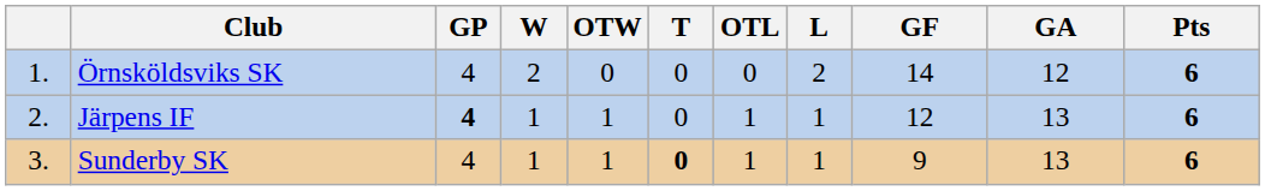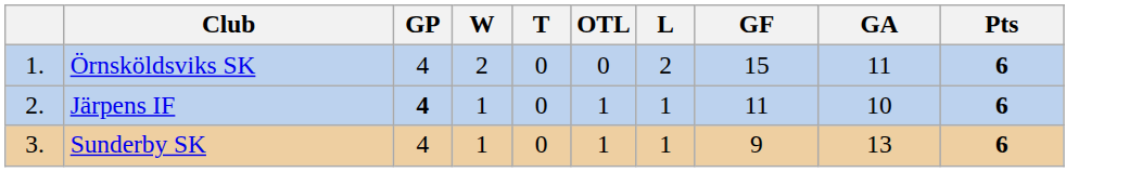 <table class="wikitable">
 <tr>
 <th width="30"></th>
 <th width="200">Club</th>
 <th width="30">GP</th>
 <th width="30">W</th>
-<th width="30">OTW</th>
 <th width="30">T</th>
 <th width="30">OTL</th>
 <th width="30">L</th>
 <th width="70">GF</th>
 <th width="70">GA</th>
 <th width="70">Pts</th>
 </tr>
 <tr bgcolor="#BCD2EE" align="center">
 <td>1.</td>
 <td align="left"><a href='#'>Örnsköldsviks SK</a></td>
 <td>4</td>
 <td>2</td>
 <td>0</td>
 <td>0</td>
-<td>0</td>
 <td>2</td>
-<td>14</td>
-<td>12</td>
+<td>15</td>
+<td>11</td>
 <td><strong>6</strong></td>
 </tr>
 <tr bgcolor="#BCD2EE" align="center">
 <td>2.</td>
 <td align="left"><a href='#'>Järpens IF</a></td>
 <td><strong>4</strong></td>
 <td>1</td>
-<td>1</td>
 <td>0</td>
 <td>1</td>
 <td>1</td>
-<td>12</td>
-<td>13</td>
+<td>11</td>
+<td>10</td>
 <td><strong>6</strong></td>
 </tr>
 <tr bgcolor="#EECFA1" align="center">
 <td>3.</td>
 <td align="left"><a href='#'>Sunderby SK</a></td>
 <td>4</td>
 <td>1</td>
-<td>1</td>
-<td><strong>0</strong></td>
+<td>0</td>
 <td>1</td>
 <td>1</td>
 <td>9</td>
 <td>13</td>
 <td><strong>6</strong></td>
 </tr>
 </table>
